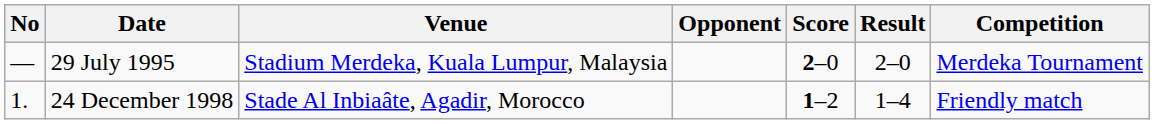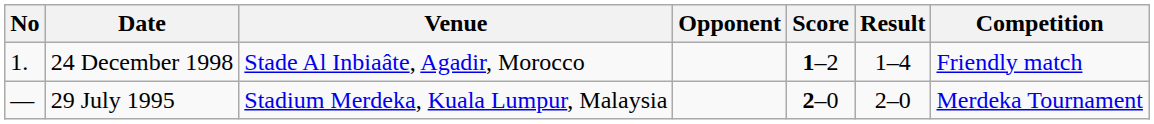 <table class="wikitable" style="font-size:100%;">
 <tr>
 <th>No</th>
 <th>Date</th>
 <th>Venue</th>
 <th>Opponent</th>
 <th>Score</th>
 <th>Result</th>
 <th>Competition</th>
 </tr>
 <tr>
+<td>1.</td>
+<td>24 December 1998</td>
+<td><a href='#'>Stade Al Inbiaâte</a>, <a href='#'>Agadir</a>, Morocco</td>
+<td></td>
+<td align=center><strong>1</strong>–2</td>
+<td align=center>1–4</td>
+<td><a href='#'>Friendly match</a></td>
+</tr>
+<tr>
 <td>—</td>
 <td>29 July 1995</td>
 <td><a href='#'>Stadium Merdeka</a>, <a href='#'>Kuala Lumpur</a>, Malaysia</td>
 <td></td>
 <td align=center><strong>2</strong>–0</td>
 <td align=center>2–0</td>
 <td><a href='#'>Merdeka Tournament</a></td>
 </tr>
-<tr>
-<td>1.</td>
-<td>24 December 1998</td>
-<td><a href='#'>Stade Al Inbiaâte</a>, <a href='#'>Agadir</a>, Morocco</td>
-<td></td>
-<td align=center><strong>1</strong>–2</td>
-<td align=center>1–4</td>
-<td><a href='#'>Friendly match</a></td>
-</tr>
 </table>
